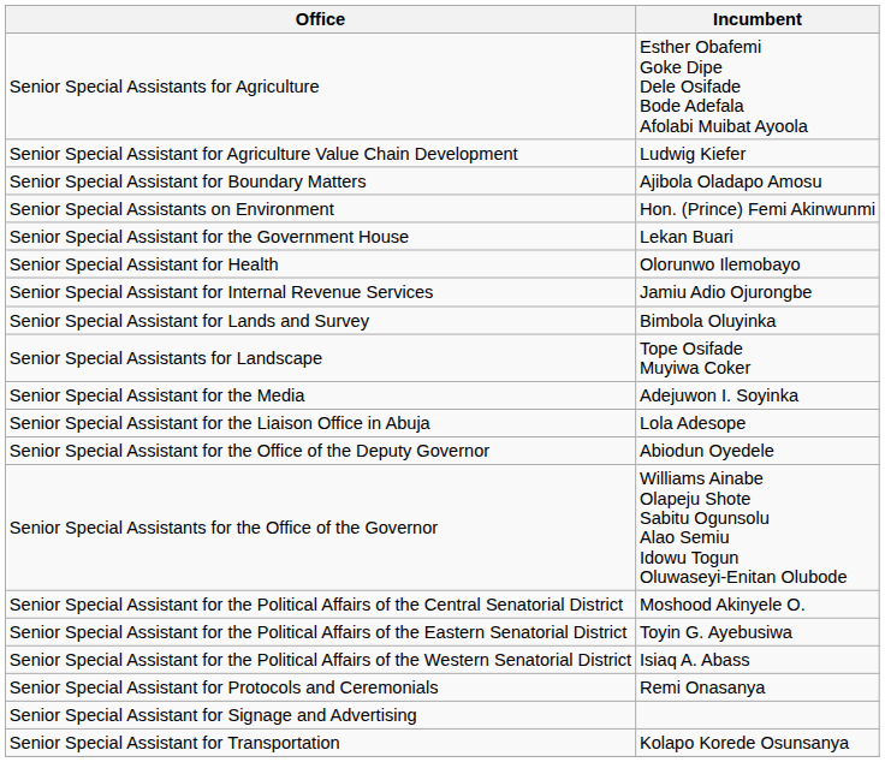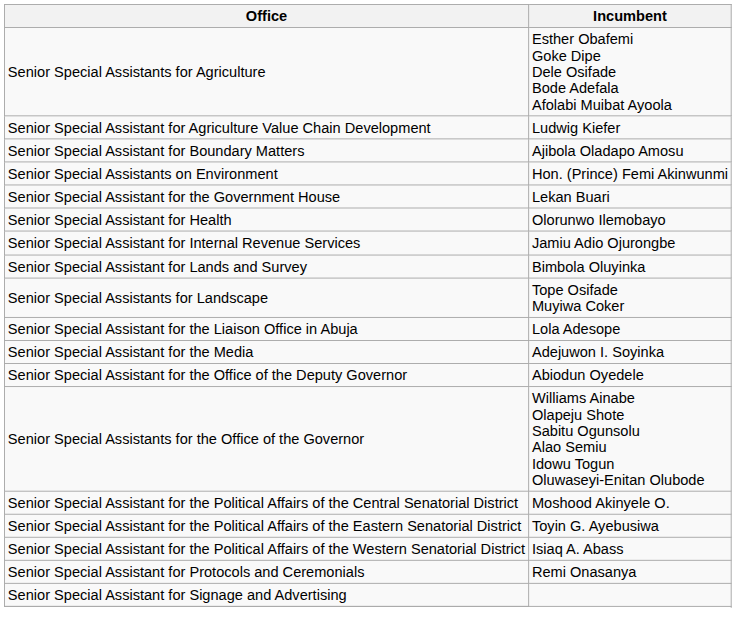 <table class="wikitable" style="font-size: 95%;">
 <tr>
 <th>Office</th>
 <th>Incumbent</th>
 </tr>
 <tr>
 <td>Senior Special Assistants for Agriculture</td>
 <td>Esther Obafemi<br>Goke Dipe<br>Dele Osifade<br>Bode Adefala<br>Afolabi Muibat Ayoola</td>
 </tr>
 <tr>
 <td>Senior Special Assistant for Agriculture Value Chain Development</td>
 <td>Ludwig Kiefer</td>
 </tr>
 <tr>
 <td>Senior Special Assistant for Boundary Matters</td>
 <td>Ajibola Oladapo Amosu</td>
 </tr>
 <tr>
 <td>Senior Special Assistants on Environment</td>
 <td>Hon. (Prince) Femi Akinwunmi</td>
 </tr>
 <tr>
 <td>Senior Special Assistant for the Government House</td>
 <td>Lekan Buari</td>
 </tr>
 <tr>
 <td>Senior Special Assistant for Health</td>
 <td>Olorunwo Ilemobayo</td>
 </tr>
 <tr>
 <td>Senior Special Assistant for Internal Revenue Services</td>
 <td>Jamiu Adio Ojurongbe</td>
 </tr>
 <tr>
 <td>Senior Special Assistant for Lands and Survey</td>
 <td>Bimbola Oluyinka</td>
 </tr>
 <tr>
 <td>Senior Special Assistants for Landscape</td>
 <td>Tope Osifade<br>Muyiwa Coker</td>
 </tr>
 <tr>
+<td>Senior Special Assistant for the Liaison Office in Abuja</td>
+<td>Lola Adesope</td>
+</tr>
+<tr>
 <td>Senior Special Assistant for the Media</td>
 <td>Adejuwon I. Soyinka</td>
-</tr>
-<tr>
-<td>Senior Special Assistant for the Liaison Office in Abuja</td>
-<td>Lola Adesope</td>
 </tr>
 <tr>
 <td>Senior Special Assistant for the Office of the Deputy Governor</td>
 <td>Abiodun Oyedele</td>
 </tr>
 <tr>
 <td>Senior Special Assistants for the Office of the Governor</td>
 <td>Williams Ainabe<br>Olapeju Shote<br>Sabitu Ogunsolu<br>Alao Semiu<br>Idowu Togun<br>Oluwaseyi-Enitan Olubode</td>
 </tr>
 <tr>
 <td>Senior Special Assistant for the Political Affairs of the Central Senatorial District</td>
 <td>Moshood Akinyele O.</td>
 </tr>
 <tr>
 <td>Senior Special Assistant for the Political Affairs of the Eastern Senatorial District</td>
 <td>Toyin G. Ayebusiwa</td>
 </tr>
 <tr>
 <td>Senior Special Assistant for the Political Affairs of the Western Senatorial District</td>
 <td>Isiaq A. Abass</td>
 </tr>
 <tr>
 <td>Senior Special Assistant for Protocols and Ceremonials</td>
 <td>Remi Onasanya</td>
 </tr>
 <tr>
 <td>Senior Special Assistant for Signage and Advertising</td>
 </tr>
 <tr>
-<td>Senior Special Assistant for Transportation</td>
-<td>Kolapo Korede Osunsanya</td>
-</tr>
-<tr>
 </tr>
 </table>
